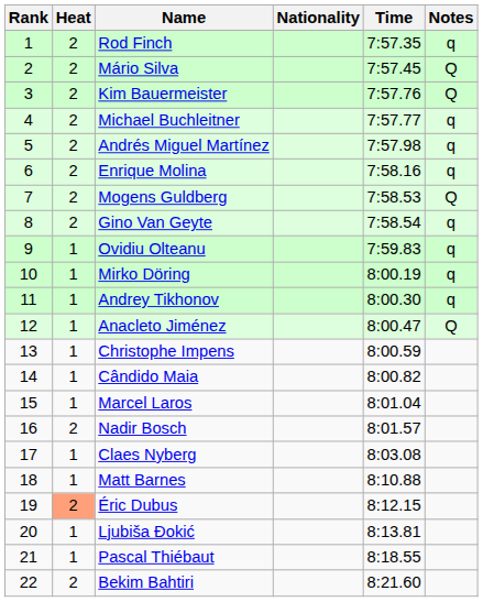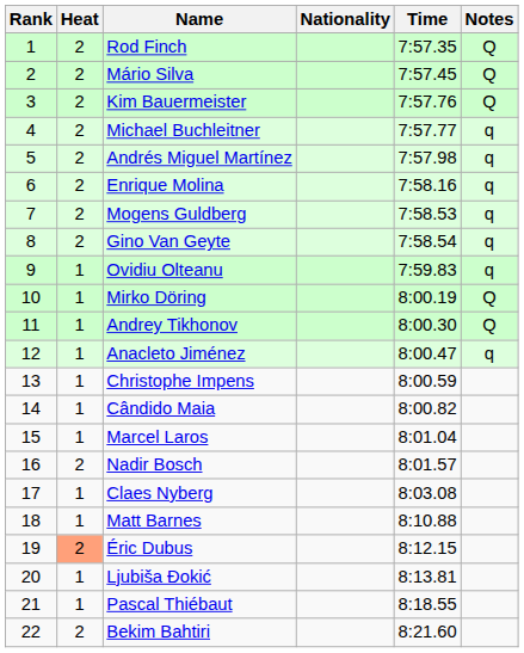 <table class="wikitable sortable" style="text-align:center">
 <tr>
 <th>Rank</th>
 <th>Heat</th>
 <th>Name</th>
 <th>Nationality</th>
 <th>Time</th>
 <th>Notes</th>
 </tr>
 <tr bgcolor=ccffcc>
 <td>1</td>
 <td>2</td>
 <td align="left"><a href='#'>Rod Finch</a></td>
 <td align=left></td>
 <td>7:57.35</td>
-<td>q</td>
+<td>Q</td>
 </tr>
 <tr bgcolor=ccffcc>
 <td>2</td>
 <td>2</td>
 <td align="left"><a href='#'>Mário Silva</a></td>
 <td align=left></td>
 <td>7:57.45</td>
 <td>Q</td>
 </tr>
 <tr bgcolor=ccffcc>
 <td>3</td>
 <td>2</td>
 <td align="left"><a href='#'>Kim Bauermeister</a></td>
 <td align=left></td>
 <td>7:57.76</td>
 <td>Q</td>
 </tr>
 <tr bgcolor=ddffdd>
 <td>4</td>
 <td>2</td>
 <td align="left"><a href='#'>Michael Buchleitner</a></td>
 <td align=left></td>
 <td>7:57.77</td>
 <td>q</td>
 </tr>
 <tr bgcolor=ddffdd>
 <td>5</td>
 <td>2</td>
 <td align="left"><a href='#'>Andrés Miguel Martínez</a></td>
 <td align=left></td>
 <td>7:57.98</td>
 <td>q</td>
 </tr>
 <tr bgcolor=ddffdd>
 <td>6</td>
 <td>2</td>
 <td align="left"><a href='#'>Enrique Molina</a></td>
 <td align=left></td>
 <td>7:58.16</td>
 <td>q</td>
 </tr>
 <tr bgcolor=ddffdd>
 <td>7</td>
 <td>2</td>
 <td align="left"><a href='#'>Mogens Guldberg</a></td>
 <td align=left></td>
 <td>7:58.53</td>
-<td>Q</td>
+<td>q</td>
 </tr>
 <tr bgcolor=ddffdd>
 <td>8</td>
 <td>2</td>
 <td align="left"><a href='#'>Gino Van Geyte</a></td>
 <td align=left></td>
 <td>7:58.54</td>
 <td>q</td>
 </tr>
 <tr bgcolor=ccffcc>
 <td>9</td>
 <td>1</td>
 <td align="left"><a href='#'>Ovidiu Olteanu</a></td>
 <td align=left></td>
 <td>7:59.83</td>
 <td>q</td>
 </tr>
 <tr bgcolor=ccffcc>
 <td>10</td>
 <td>1</td>
 <td align="left"><a href='#'>Mirko Döring</a></td>
 <td align=left></td>
 <td>8:00.19</td>
-<td>q</td>
+<td>Q</td>
 </tr>
 <tr bgcolor=ccffcc>
 <td>11</td>
 <td>1</td>
 <td align="left"><a href='#'>Andrey Tikhonov</a></td>
 <td align=left></td>
 <td>8:00.30</td>
-<td>q</td>
+<td>Q</td>
 </tr>
 <tr bgcolor=ddffdd>
 <td>12</td>
 <td>1</td>
 <td align="left"><a href='#'>Anacleto Jiménez</a></td>
 <td align=left></td>
 <td>8:00.47</td>
-<td>Q</td>
+<td>q</td>
 </tr>
 <tr>
 <td>13</td>
 <td>1</td>
 <td align="left"><a href='#'>Christophe Impens</a></td>
 <td align=left></td>
 <td>8:00.59</td>
 <td></td>
 </tr>
 <tr>
 <td>14</td>
 <td>1</td>
 <td align="left"><a href='#'>Cândido Maia</a></td>
 <td align=left></td>
 <td>8:00.82</td>
 <td></td>
 </tr>
 <tr>
 <td>15</td>
 <td>1</td>
 <td align="left"><a href='#'>Marcel Laros</a></td>
 <td align=left></td>
 <td>8:01.04</td>
 <td></td>
 </tr>
 <tr>
 <td>16</td>
 <td>2</td>
 <td align="left"><a href='#'>Nadir Bosch</a></td>
 <td align=left></td>
 <td>8:01.57</td>
 <td></td>
 </tr>
 <tr>
 <td>17</td>
 <td>1</td>
 <td align="left"><a href='#'>Claes Nyberg</a></td>
 <td align=left></td>
 <td>8:03.08</td>
 <td></td>
 </tr>
 <tr>
 <td>18</td>
 <td>1</td>
 <td align="left"><a href='#'>Matt Barnes</a></td>
 <td align=left></td>
 <td>8:10.88</td>
 <td></td>
 </tr>
 <tr>
 <td>19</td>
 <td style="background: lightsalmon;">2</td>
 <td align="left"><a href='#'>Éric Dubus</a></td>
 <td align=left></td>
 <td>8:12.15</td>
 <td></td>
 </tr>
 <tr>
 <td>20</td>
 <td>1</td>
 <td align="left"><a href='#'>Ljubiša Đokić</a></td>
 <td align=left></td>
 <td>8:13.81</td>
 <td></td>
 </tr>
 <tr>
 <td>21</td>
 <td>1</td>
 <td align="left"><a href='#'>Pascal Thiébaut</a></td>
 <td align=left></td>
 <td>8:18.55</td>
 <td></td>
 </tr>
 <tr>
 <td>22</td>
 <td>2</td>
 <td align="left"><a href='#'>Bekim Bahtiri</a></td>
 <td align=left></td>
 <td>8:21.60</td>
 <td></td>
 </tr>
 </table>
